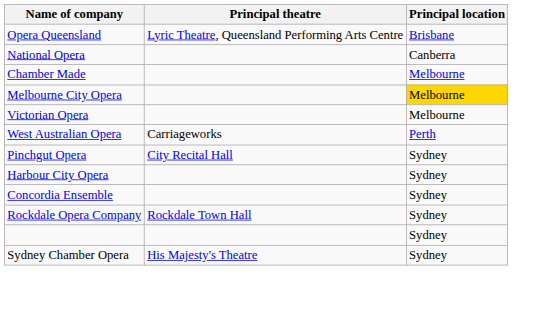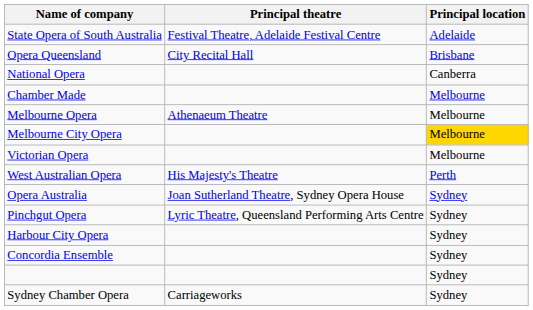 <table class="wikitable">
 <tr>
 <th>Name of company</th>
 <th>Principal theatre</th>
 <th>Principal location</th>
 </tr>
 <tr>
+<td><a href='#'>State Opera of South Australia</a></td>
+<td><a href='#'>Festival Theatre, Adelaide Festival Centre</a></td>
+<td><a href='#'>Adelaide</a></td>
+</tr>
+<tr>
 <td><a href='#'>Opera Queensland</a></td>
-<td><a href='#'>Lyric Theatre</a>, Queensland Performing Arts Centre</td>
+<td><a href='#'>City Recital Hall</a></td>
 <td><a href='#'>Brisbane</a></td>
 </tr>
 <tr>
 <td><a href='#'>National Opera</a></td>
 <td></td>
 <td>Canberra</td>
 </tr>
 <tr>
 <td><a href='#'>Chamber Made</a></td>
 <td></td>
 <td><a href='#'>Melbourne</a></td>
 </tr>
 <tr>
+<td><a href='#'>Melbourne Opera</a></td>
+<td><a href='#'>Athenaeum Theatre</a></td>
+<td>Melbourne</td>
+</tr>
+<tr>
 <td><a href='#'>Melbourne City Opera</a></td>
 <td></td>
 <td style="background: gold;">Melbourne</td>
 </tr>
 <tr>
 <td><a href='#'>Victorian Opera</a></td>
 <td></td>
 <td>Melbourne</td>
 </tr>
 <tr>
 <td><a href='#'>West Australian Opera</a></td>
-<td>Carriageworks</td>
+<td><a href='#'>His Majesty's Theatre</a></td>
 <td><a href='#'>Perth</a></td>
 </tr>
 <tr>
+<td><a href='#'>Opera Australia</a></td>
+<td><a href='#'>Joan Sutherland Theatre</a>, Sydney Opera House</td>
+<td><a href='#'>Sydney</a></td>
+</tr>
+<tr>
 <td><a href='#'>Pinchgut Opera</a></td>
-<td><a href='#'>City Recital Hall</a></td>
+<td><a href='#'>Lyric Theatre</a>, Queensland Performing Arts Centre</td>
 <td>Sydney</td>
 </tr>
 <tr>
 <td><a href='#'>Harbour City Opera</a></td>
 <td></td>
 <td>Sydney</td>
 </tr>
 <tr>
 <td><a href='#'>Concordia Ensemble</a></td>
 <td></td>
 <td>Sydney</td>
 </tr>
 <tr>
-<td><a href='#'>Rockdale Opera Company</a></td>
-<td><a href='#'>Rockdale Town Hall</a></td>
-<td>Sydney</td>
-</tr>
-<tr>
 <td></td>
 <td></td>
 <td>Sydney</td>
 </tr>
 <tr>
 <td>Sydney Chamber Opera</td>
-<td><a href='#'>His Majesty's Theatre</a></td>
+<td>Carriageworks</td>
 <td>Sydney</td>
 </tr>
 </table>
